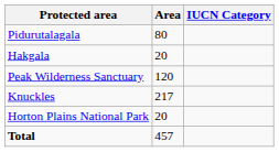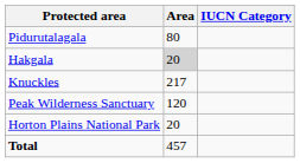 <table class="wikitable sortable" style="font-size:97%; text-align:left;">
 <tr>
 <th>Protected area</th>
 <th>Area</th>
 <th><a href='#'>IUCN Category</a></th>
 </tr>
 <tr>
 <td><a href='#'>Pidurutalagala</a></td>
 <td>80</td>
 <td></td>
 </tr>
 <tr>
 <td><a href='#'>Hakgala</a></td>
-<td>20</td>
+<td style="background: lightgrey;">20</td>
+<td></td>
+</tr>
+<tr>
+<td><a href='#'>Knuckles</a></td>
+<td>217</td>
 <td></td>
 </tr>
 <tr>
 <td><a href='#'>Peak Wilderness Sanctuary</a></td>
 <td>120</td>
-<td></td>
-</tr>
-<tr>
-<td><a href='#'>Knuckles</a></td>
-<td>217</td>
 <td></td>
 </tr>
 <tr>
 <td><a href='#'>Horton Plains National Park</a></td>
 <td>20</td>
 <td></td>
 </tr>
 <tr>
 <td><strong>Total</strong></td>
 <td>457</td>
 <td></td>
 </tr>
 </table>
